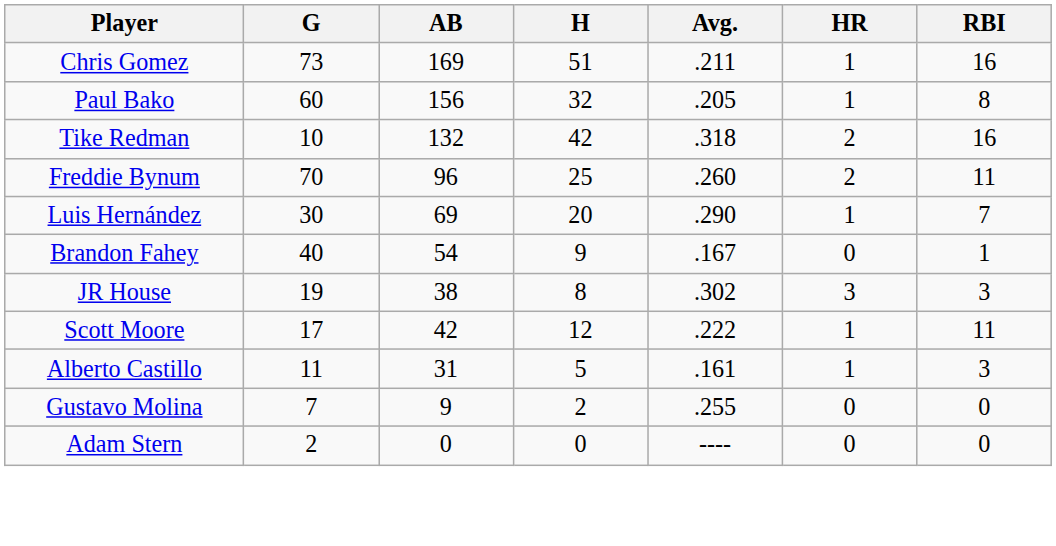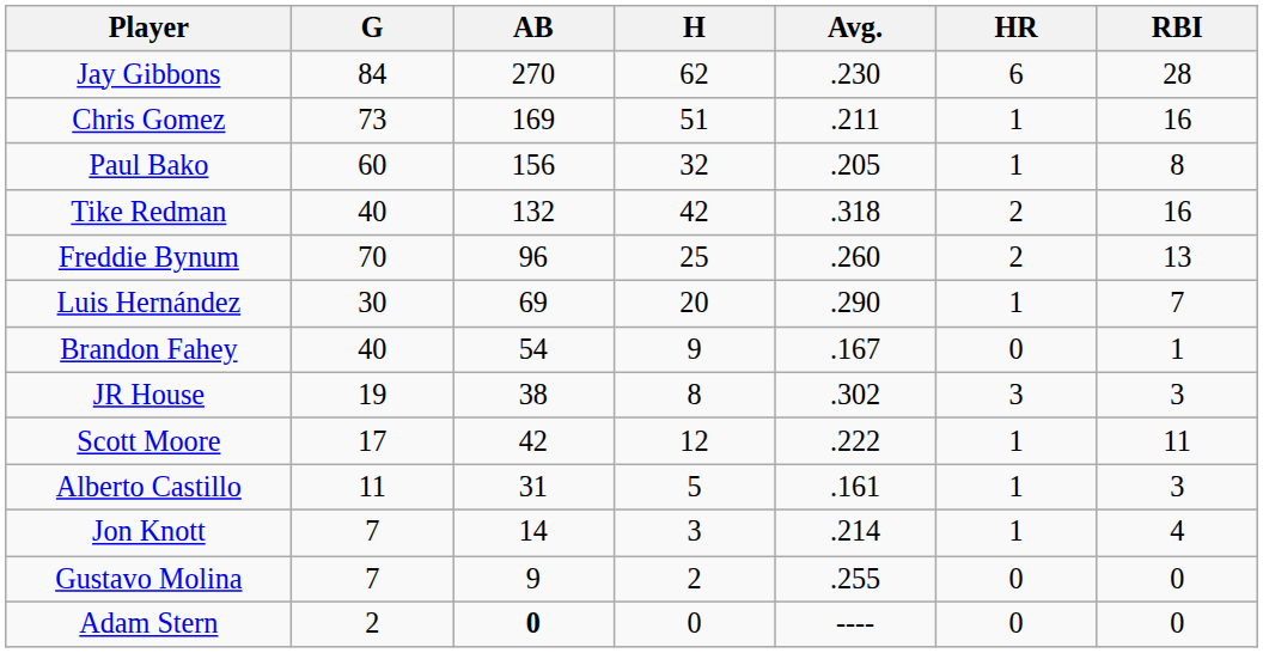 <table class="wikitable sortable">
 <tr>
 <th bgcolor="#DDDDFF" width="16%">Player</th>
 <th bgcolor="#DDDDFF" width="9%">G</th>
 <th bgcolor="#DDDDFF" width="9%">AB</th>
 <th bgcolor="#DDDDFF" width="9%">H</th>
 <th bgcolor="#DDDDFF" width="9%">Avg.</th>
 <th bgcolor="#DDDDFF" width="9%">HR</th>
 <th bgcolor="#DDDDFF" width="9%">RBI</th>
+</tr>
+<tr align="center">
+<td><a href='#'>Jay Gibbons</a></td>
+<td>84</td>
+<td>270</td>
+<td>62</td>
+<td>.230</td>
+<td>6</td>
+<td>28</td>
 </tr>
 <tr align="center">
 <td><a href='#'>Chris Gomez</a></td>
 <td>73</td>
 <td>169</td>
 <td>51</td>
 <td>.211</td>
 <td>1</td>
 <td>16</td>
 </tr>
 <tr align="center">
 <td><a href='#'>Paul Bako</a></td>
 <td>60</td>
 <td>156</td>
 <td>32</td>
 <td>.205</td>
 <td>1</td>
 <td>8</td>
 </tr>
 <tr align="center">
 <td><a href='#'>Tike Redman</a></td>
-<td>10</td>
+<td>40</td>
 <td>132</td>
 <td>42</td>
 <td>.318</td>
 <td>2</td>
 <td>16</td>
 </tr>
 <tr align="center">
 <td><a href='#'>Freddie Bynum</a></td>
 <td>70</td>
 <td>96</td>
 <td>25</td>
 <td>.260</td>
 <td>2</td>
-<td>11</td>
+<td>13</td>
 </tr>
 <tr align=center>
 <td><a href='#'>Luis Hernández</a></td>
 <td>30</td>
 <td>69</td>
 <td>20</td>
 <td>.290</td>
 <td>1</td>
 <td>7</td>
 </tr>
 <tr align="center">
 <td><a href='#'>Brandon Fahey</a></td>
 <td>40</td>
 <td>54</td>
 <td>9</td>
 <td>.167</td>
 <td>0</td>
 <td>1</td>
 </tr>
 <tr align=center>
 <td><a href='#'>JR House</a></td>
 <td>19</td>
 <td>38</td>
 <td>8</td>
 <td>.302</td>
 <td>3</td>
 <td>3</td>
 </tr>
 <tr align="center">
 <td><a href='#'>Scott Moore</a></td>
 <td>17</td>
 <td>42</td>
 <td>12</td>
 <td>.222</td>
 <td>1</td>
 <td>11</td>
 </tr>
 <tr align="center">
 <td><a href='#'>Alberto Castillo</a></td>
 <td>11</td>
 <td>31</td>
 <td>5</td>
 <td>.161</td>
 <td>1</td>
 <td>3</td>
 </tr>
 <tr align="center">
+<td><a href='#'>Jon Knott</a></td>
+<td>7</td>
+<td>14</td>
+<td>3</td>
+<td>.214</td>
+<td>1</td>
+<td>4</td>
+</tr>
+<tr align="center">
 <td><a href='#'>Gustavo Molina</a></td>
 <td>7</td>
 <td>9</td>
 <td>2</td>
 <td>.255</td>
 <td>0</td>
 <td>0</td>
 </tr>
 <tr align="center">
 <td><a href='#'>Adam Stern</a></td>
 <td>2</td>
-<td>0</td>
+<td><strong>0</strong></td>
 <td>0</td>
 <td>----</td>
 <td>0</td>
 <td>0</td>
 </tr>
 </table>
